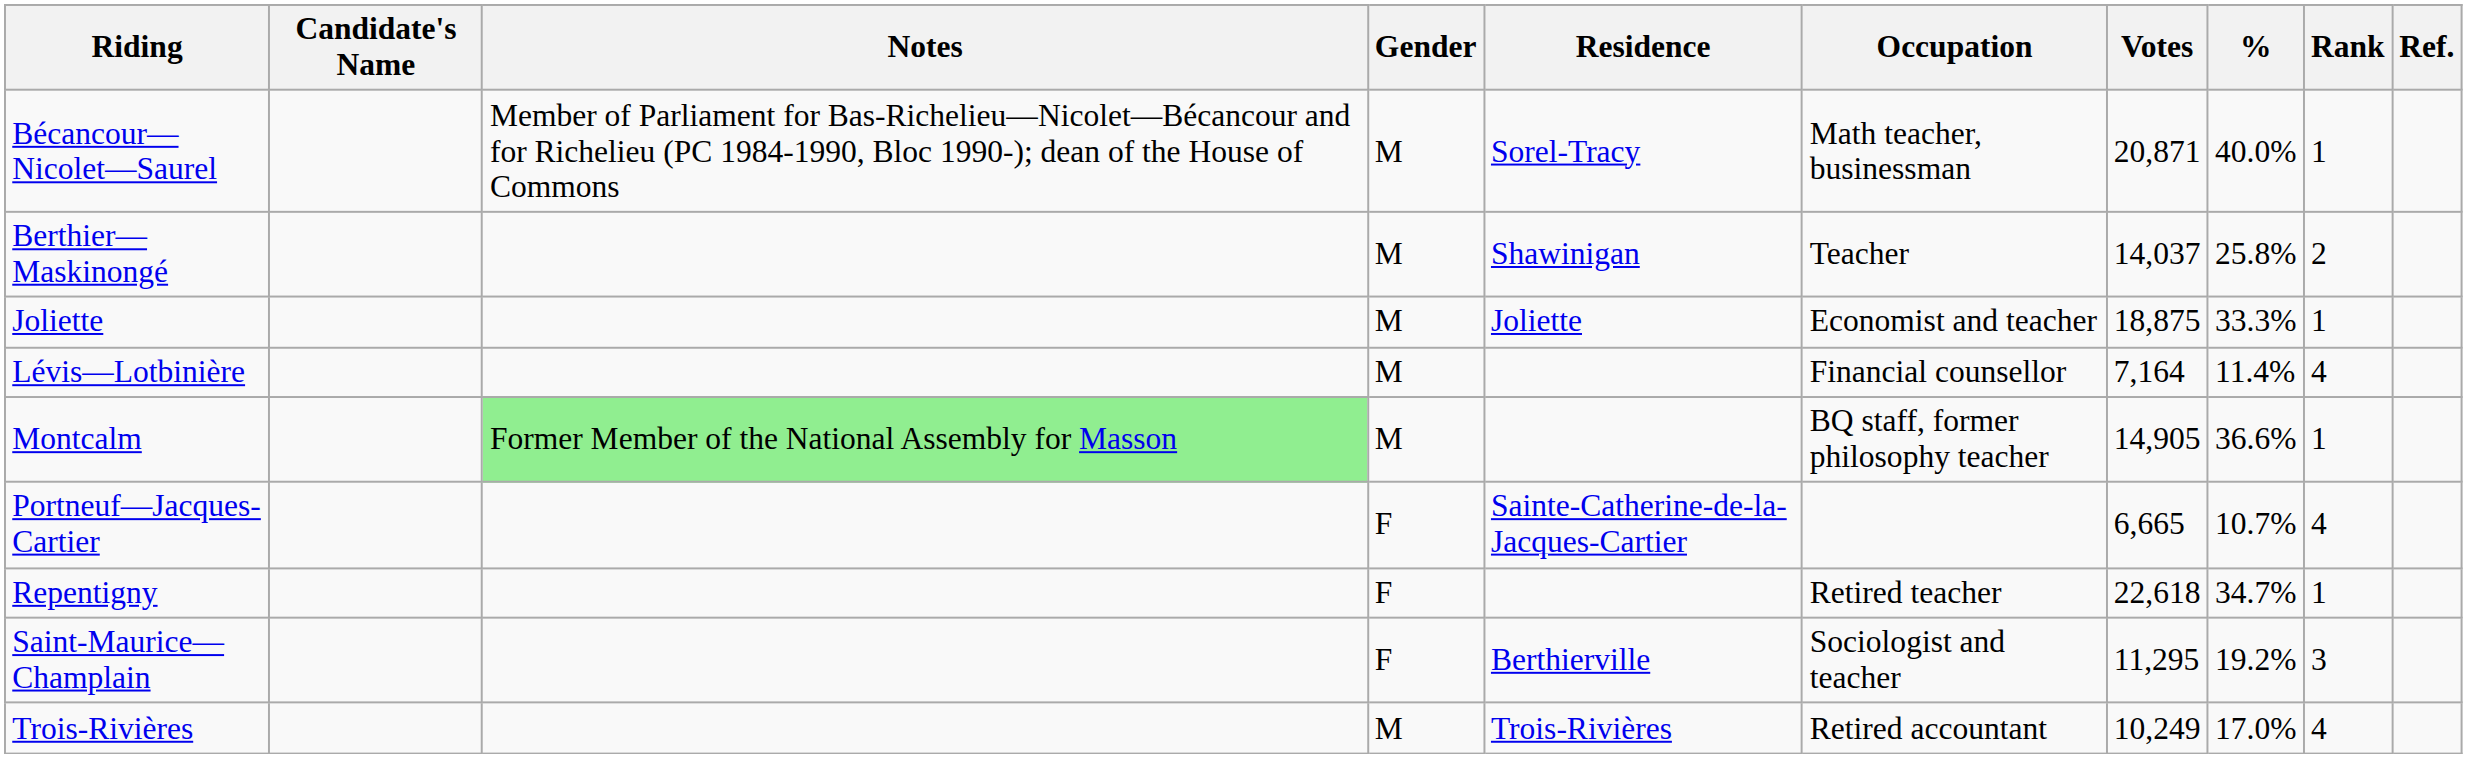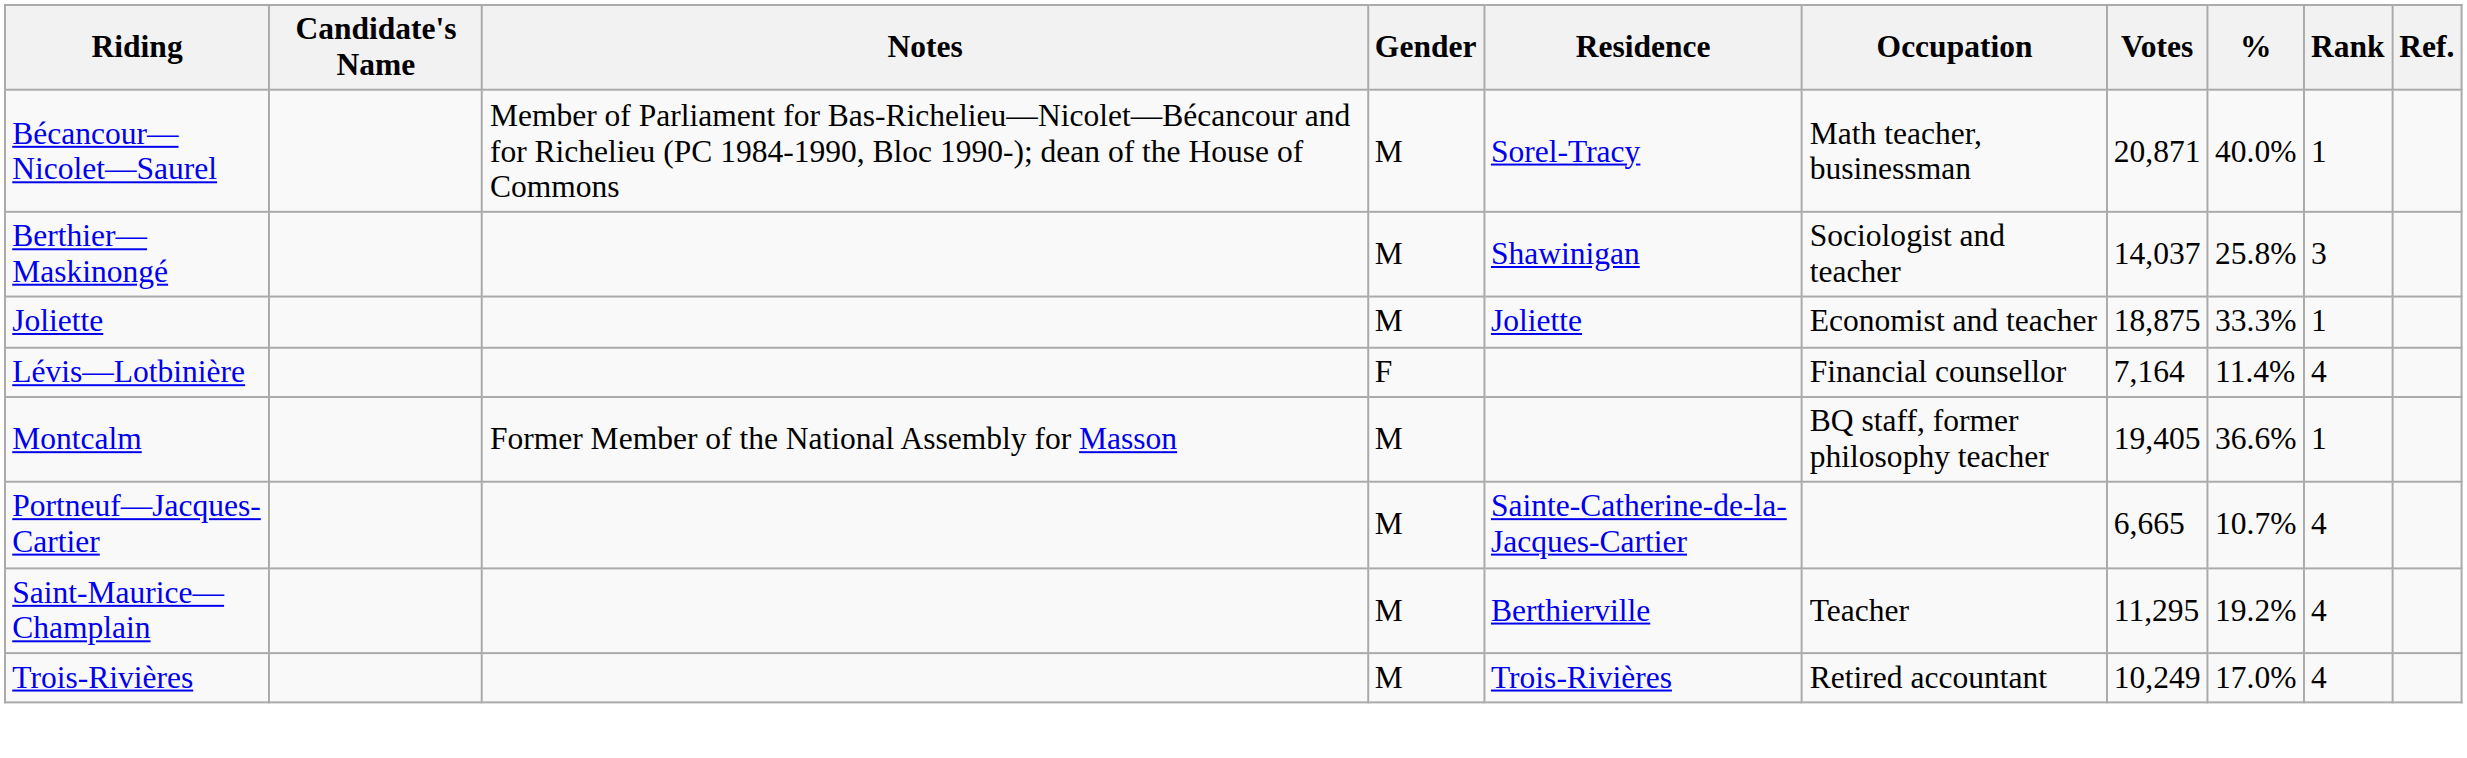 <table class="wikitable sortable">
 <tr>
 <th>Riding</th>
 <th>Candidate's Name</th>
 <th>Notes</th>
 <th>Gender</th>
 <th>Residence</th>
 <th>Occupation</th>
 <th>Votes</th>
 <th>%</th>
 <th>Rank</th>
 <th>Ref.</th>
 </tr>
 <tr>
 <td><a href='#'>Bécancour—Nicolet—Saurel</a></td>
 <td></td>
 <td>Member of Parliament for Bas-Richelieu—Nicolet—Bécancour and for Richelieu (PC 1984-1990, Bloc 1990-); dean of the House of Commons</td>
 <td>M</td>
 <td><a href='#'>Sorel-Tracy</a></td>
 <td>Math teacher, businessman</td>
 <td>20,871</td>
 <td>40.0%</td>
 <td>1</td>
 <td></td>
 </tr>
 <tr>
 <td><a href='#'>Berthier—Maskinongé</a></td>
 <td></td>
 <td></td>
 <td>M</td>
 <td><a href='#'>Shawinigan</a></td>
-<td>Teacher</td>
+<td>Sociologist and teacher</td>
 <td>14,037</td>
 <td>25.8%</td>
-<td>2</td>
+<td>3</td>
 <td></td>
 </tr>
 <tr>
 <td><a href='#'>Joliette</a></td>
 <td></td>
 <td></td>
 <td>M</td>
 <td><a href='#'>Joliette</a></td>
 <td>Economist and teacher</td>
 <td>18,875</td>
 <td>33.3%</td>
 <td>1</td>
 <td></td>
 </tr>
 <tr>
 <td><a href='#'>Lévis—Lotbinière</a></td>
 <td></td>
 <td></td>
-<td>M</td>
+<td>F</td>
 <td></td>
 <td>Financial counsellor</td>
 <td>7,164</td>
 <td>11.4%</td>
 <td>4</td>
 <td></td>
 </tr>
 <tr>
 <td><a href='#'>Montcalm</a></td>
 <td></td>
-<td style="background: lightgreen;">Former Member of the National Assembly for <a href='#'>Masson</a></td>
+<td>Former Member of the National Assembly for <a href='#'>Masson</a></td>
 <td>M</td>
 <td></td>
 <td>BQ staff, former philosophy teacher</td>
-<td>14,905</td>
+<td>19,405</td>
 <td>36.6%</td>
 <td>1</td>
 <td></td>
 </tr>
 <tr>
 <td><a href='#'>Portneuf—Jacques-Cartier</a></td>
 <td></td>
 <td></td>
-<td>F</td>
+<td>M</td>
 <td><a href='#'>Sainte-Catherine-de-la-Jacques-Cartier</a></td>
 <td></td>
 <td>6,665</td>
 <td>10.7%</td>
 <td>4</td>
 <td></td>
 </tr>
 <tr>
-<td><a href='#'>Repentigny</a></td>
-<td></td>
-<td></td>
-<td>F</td>
-<td></td>
-<td>Retired teacher</td>
-<td>22,618</td>
-<td>34.7%</td>
-<td>1</td>
-<td></td>
-</tr>
-<tr>
 <td><a href='#'>Saint-Maurice—Champlain</a></td>
 <td></td>
 <td></td>
-<td>F</td>
+<td>M</td>
 <td><a href='#'>Berthierville</a></td>
-<td>Sociologist and teacher</td>
+<td>Teacher</td>
 <td>11,295</td>
 <td>19.2%</td>
-<td>3</td>
+<td>4</td>
 <td></td>
 </tr>
 <tr>
 <td><a href='#'>Trois-Rivières</a></td>
 <td></td>
 <td></td>
 <td>M</td>
 <td><a href='#'>Trois-Rivières</a></td>
 <td>Retired accountant</td>
 <td>10,249</td>
 <td>17.0%</td>
 <td>4</td>
 <td></td>
 </tr>
 </table>
